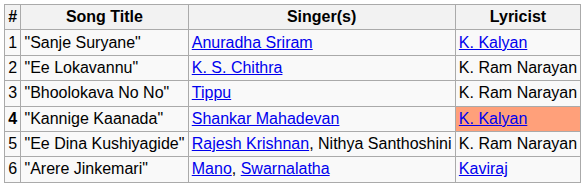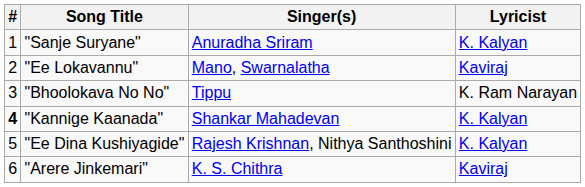 <table class="wikitable">
 <tr>
 <th scope="col">#</th>
 <th scope="col">Song Title</th>
 <th scope="col">Singer(s)</th>
 <th scope="col">Lyricist</th>
 </tr>
 <tr>
 <td>1</td>
 <td>"Sanje Suryane"</td>
 <td><a href='#'>Anuradha Sriram</a></td>
 <td><a href='#'>K. Kalyan</a></td>
 </tr>
 <tr>
 <td>2</td>
 <td>"Ee Lokavannu"</td>
-<td><a href='#'>K. S. Chithra</a></td>
-<td>K. Ram Narayan</td>
+<td><a href='#'>Mano</a>, <a href='#'>Swarnalatha</a></td>
+<td><a href='#'>Kaviraj</a></td>
 </tr>
 <tr>
 <td>3</td>
 <td>"Bhoolokava No No"</td>
 <td><a href='#'>Tippu</a></td>
 <td>K. Ram Narayan</td>
 </tr>
 <tr>
 <td><strong>4</strong></td>
 <td>"Kannige Kaanada"</td>
 <td><a href='#'>Shankar Mahadevan</a></td>
-<td style="background: lightsalmon;"><a href='#'>K. Kalyan</a></td>
+<td><a href='#'>K. Kalyan</a></td>
 </tr>
 <tr>
 <td>5</td>
 <td>"Ee Dina Kushiyagide"</td>
 <td><a href='#'>Rajesh Krishnan</a>, Nithya Santhoshini</td>
-<td>K. Ram Narayan</td>
+<td><a href='#'>K. Kalyan</a></td>
 </tr>
 <tr>
 <td>6</td>
 <td>"Arere Jinkemari"</td>
-<td><a href='#'>Mano</a>, <a href='#'>Swarnalatha</a></td>
+<td><a href='#'>K. S. Chithra</a></td>
 <td><a href='#'>Kaviraj</a></td>
 </tr>
 </table>
